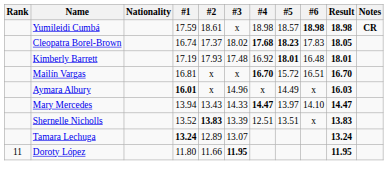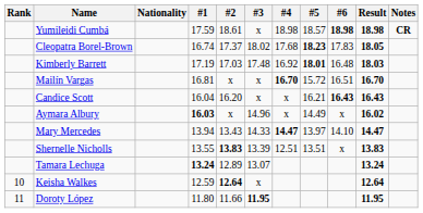 <table class="wikitable sortable" style="text-align:center;font-size:95%">
 <tr>
 <th>Rank</th>
 <th>Name</th>
 <th>Nationality</th>
 <th>#1</th>
 <th>#2</th>
 <th>#3</th>
 <th>#4</th>
 <th>#5</th>
 <th>#6</th>
 <th>Result</th>
 <th>Notes</th>
 </tr>
 <tr>
 <td></td>
 <td align=left><a href='#'>Yumileidi Cumbá</a></td>
 <td align=left></td>
 <td>17.59</td>
 <td>18.61</td>
 <td>x</td>
 <td>18.98</td>
 <td>18.57</td>
 <td><strong>18.98</strong></td>
 <td><strong>18.98</strong></td>
 <td><strong>CR</strong></td>
 </tr>
 <tr>
 <td></td>
 <td align=left><a href='#'>Cleopatra Borel-Brown</a></td>
 <td align=left></td>
 <td>16.74</td>
 <td>17.37</td>
 <td>18.02</td>
-<td><strong>17.68</strong></td>
+<td>17.68</td>
 <td><strong>18.23</strong></td>
 <td>17.83</td>
 <td><strong>18.05</strong></td>
 <td></td>
 </tr>
 <tr>
 <td></td>
 <td align=left><a href='#'>Kimberly Barrett</a></td>
 <td align=left></td>
 <td>17.19</td>
-<td>17.93</td>
+<td>17.03</td>
 <td>17.48</td>
 <td>16.92</td>
 <td><strong>18.01</strong></td>
 <td>16.48</td>
-<td><strong>18.01</strong></td>
+<td><strong>18.03</strong></td>
 <td></td>
 </tr>
 <tr>
 <td></td>
 <td align=left><a href='#'>Mailín Vargas</a></td>
 <td align=left></td>
 <td>16.81</td>
 <td>x</td>
 <td>x</td>
 <td><strong>16.70</strong></td>
 <td>15.72</td>
 <td>16.51</td>
 <td><strong>16.70</strong></td>
 <td></td>
 </tr>
 <tr>
 <td></td>
+<td align=left><a href='#'>Candice Scott</a></td>
+<td align=left></td>
+<td>16.04</td>
+<td>16.20</td>
+<td>x</td>
+<td>x</td>
+<td>16.21</td>
+<td><strong>16.43</strong></td>
+<td><strong>16.43</strong></td>
+<td></td>
+</tr>
+<tr>
+<td></td>
 <td align=left><a href='#'>Aymara Albury</a></td>
 <td align=left></td>
-<td><strong>16.01</strong></td>
+<td><strong>16.03</strong></td>
 <td>x</td>
 <td>14.96</td>
 <td>x</td>
 <td>14.49</td>
 <td>x</td>
-<td><strong>16.03</strong></td>
+<td><strong>16.02</strong></td>
 <td></td>
 </tr>
 <tr>
 <td></td>
 <td align=left><a href='#'>Mary Mercedes</a></td>
 <td align=left></td>
 <td>13.94</td>
 <td>13.43</td>
 <td>14.33</td>
 <td><strong>14.47</strong></td>
 <td>13.97</td>
 <td>14.10</td>
 <td><strong>14.47</strong></td>
 <td></td>
 </tr>
 <tr>
 <td></td>
 <td align=left><a href='#'>Shernelle Nicholls</a></td>
 <td align=left></td>
-<td>13.52</td>
+<td>13.55</td>
 <td><strong>13.83</strong></td>
 <td>13.39</td>
 <td>12.51</td>
 <td>13.51</td>
 <td>x</td>
 <td><strong>13.83</strong></td>
 <td></td>
 </tr>
 <tr>
 <td></td>
 <td align=left><a href='#'>Tamara Lechuga</a></td>
 <td align=left></td>
 <td><strong>13.24</strong></td>
 <td>12.89</td>
 <td>13.07</td>
 <td></td>
 <td></td>
 <td></td>
 <td><strong>13.24</strong></td>
 <td></td>
 </tr>
 <tr>
+<td>10</td>
+<td align=left><a href='#'>Keisha Walkes</a></td>
+<td align=left></td>
+<td>12.59</td>
+<td><strong>12.64</strong></td>
+<td>x</td>
+<td></td>
+<td></td>
+<td></td>
+<td><strong>12.64</strong></td>
+<td></td>
+</tr>
+<tr>
 <td>11</td>
 <td align=left><a href='#'>Doroty López</a></td>
 <td align=left></td>
 <td>11.80</td>
 <td>11.66</td>
 <td><strong>11.95</strong></td>
 <td></td>
 <td></td>
 <td></td>
 <td><strong>11.95</strong></td>
 <td></td>
 </tr>
 </table>
